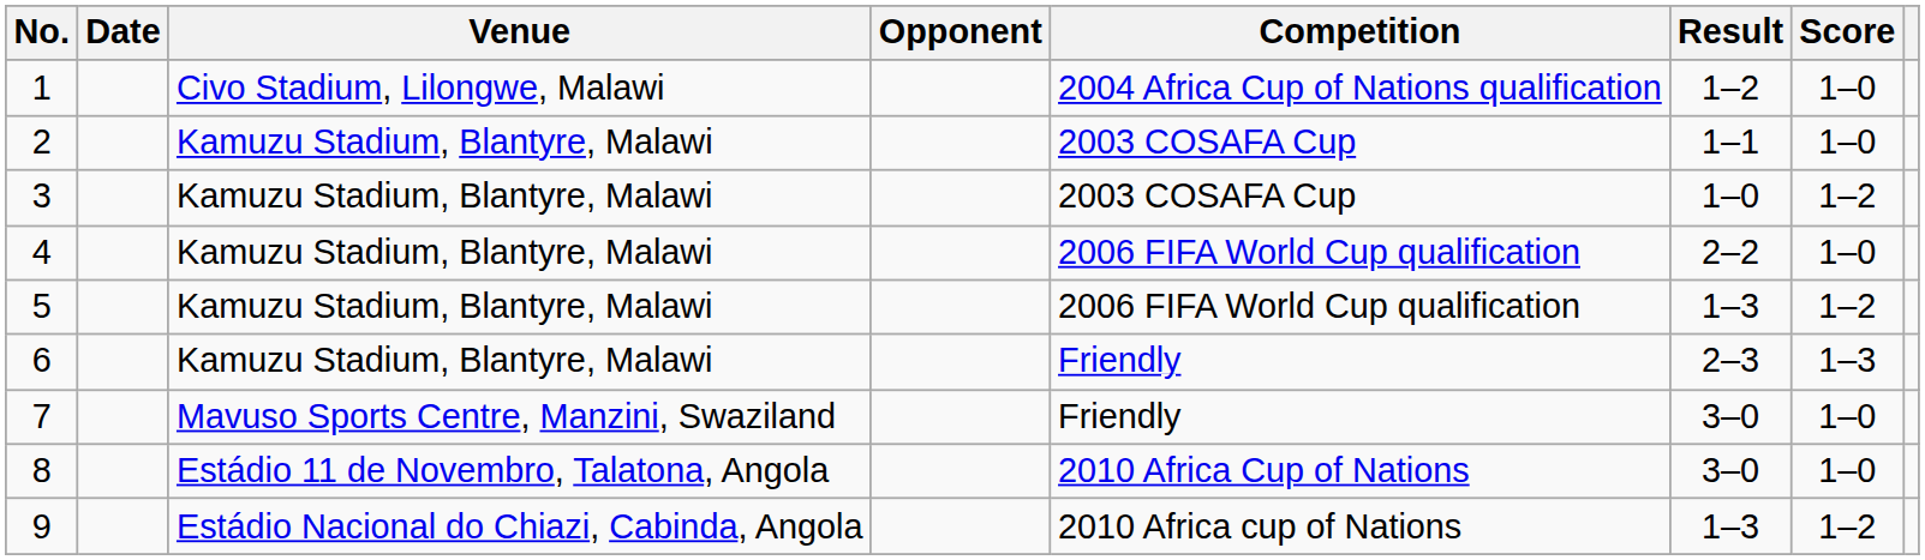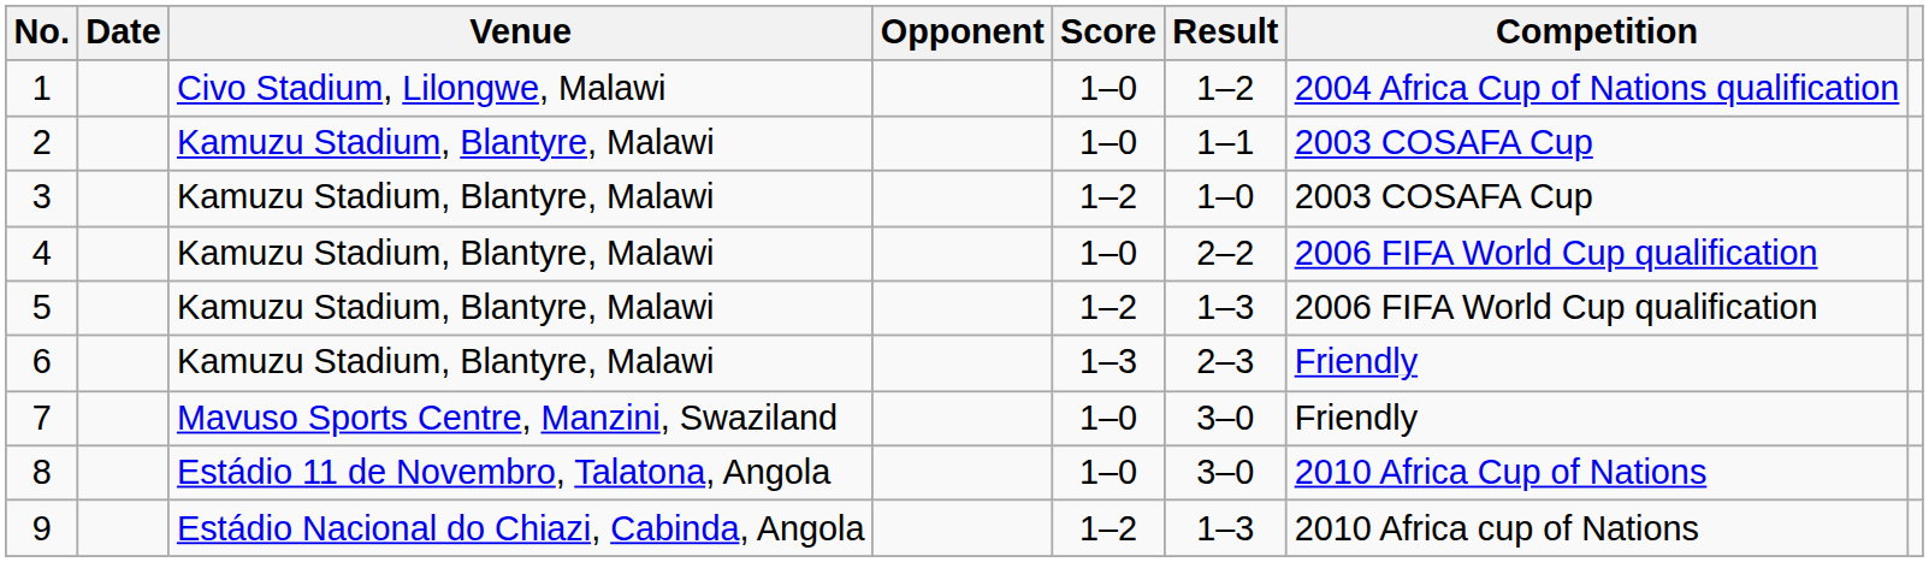 <table class="wikitable sortable">
 <tr>
 <th scope="col">No.</th>
 <th scope="col">Date</th>
 <th scope="col">Venue</th>
 <th scope="col">Opponent</th>
+<th scope="col">Score</th>
+<th scope="col">Result</th>
 <th scope="col">Competition</th>
-<th scope="col">Result</th>
-<th scope="col">Score</th>
 <th scope="col" class="unsortable"></th>
 </tr>
 <tr>
 <td style="text-align:center">1</td>
 <td></td>
 <td><a href='#'>Civo Stadium</a>, <a href='#'>Lilongwe</a>, Malawi</td>
 <td></td>
+<td style="text-align:center">1–0</td>
+<td style="text-align:center">1–2</td>
 <td><a href='#'>2004 Africa Cup of Nations qualification</a></td>
-<td style="text-align:center">1–2</td>
-<td style="text-align:center">1–0</td>
 <td></td>
 </tr>
 <tr>
 <td style="text-align:center">2</td>
 <td></td>
 <td><a href='#'>Kamuzu Stadium</a>, <a href='#'>Blantyre</a>, Malawi</td>
 <td></td>
+<td style="text-align:center">1–0</td>
+<td style="text-align:center">1–1</td>
 <td><a href='#'>2003 COSAFA Cup</a></td>
-<td style="text-align:center">1–1</td>
-<td style="text-align:center">1–0</td>
 <td></td>
 </tr>
 <tr>
 <td style="text-align:center">3</td>
 <td></td>
 <td>Kamuzu Stadium, Blantyre, Malawi</td>
 <td></td>
+<td style="text-align:center">1–2</td>
+<td style="text-align:center">1–0</td>
 <td>2003 COSAFA Cup</td>
-<td style="text-align:center">1–0</td>
-<td style="text-align:center">1–2</td>
 <td></td>
 </tr>
 <tr>
 <td style="text-align:center">4</td>
 <td></td>
 <td>Kamuzu Stadium, Blantyre, Malawi</td>
 <td></td>
+<td style="text-align:center">1–0</td>
+<td style="text-align:center">2–2</td>
 <td><a href='#'>2006 FIFA World Cup qualification</a></td>
-<td style="text-align:center">2–2</td>
-<td style="text-align:center">1–0</td>
 <td></td>
 </tr>
 <tr>
 <td style="text-align:center">5</td>
 <td></td>
 <td>Kamuzu Stadium, Blantyre, Malawi</td>
 <td></td>
+<td style="text-align:center">1–2</td>
+<td style="text-align:center">1–3</td>
 <td>2006 FIFA World Cup qualification</td>
-<td style="text-align:center">1–3</td>
-<td style="text-align:center">1–2</td>
 <td></td>
 </tr>
 <tr>
 <td style="text-align:center">6</td>
 <td></td>
 <td>Kamuzu Stadium, Blantyre, Malawi</td>
 <td></td>
+<td style="text-align:center">1–3</td>
+<td style="text-align:center">2–3</td>
 <td><a href='#'>Friendly</a></td>
-<td style="text-align:center">2–3</td>
-<td style="text-align:center">1–3</td>
 <td></td>
 </tr>
 <tr>
 <td style="text-align:center">7</td>
 <td></td>
 <td><a href='#'>Mavuso Sports Centre</a>, <a href='#'>Manzini</a>, Swaziland</td>
 <td></td>
+<td style="text-align:center">1–0</td>
+<td style="text-align:center">3–0</td>
 <td>Friendly</td>
-<td style="text-align:center">3–0</td>
-<td style="text-align:center">1–0</td>
 <td></td>
 </tr>
 <tr>
 <td style="text-align:center">8</td>
 <td></td>
 <td><a href='#'>Estádio 11 de Novembro</a>, <a href='#'>Talatona</a>, Angola</td>
 <td></td>
+<td style="text-align:center">1–0</td>
+<td style="text-align:center">3–0</td>
 <td><a href='#'>2010 Africa Cup of Nations</a></td>
-<td style="text-align:center">3–0</td>
-<td style="text-align:center">1–0</td>
 <td></td>
 </tr>
 <tr>
 <td style="text-align:center">9</td>
 <td></td>
 <td><a href='#'>Estádio Nacional do Chiazi</a>, <a href='#'>Cabinda</a>, Angola</td>
 <td></td>
+<td style="text-align:center">1–2</td>
+<td style="text-align:center">1–3</td>
 <td>2010 Africa cup of Nations</td>
-<td style="text-align:center">1–3</td>
-<td style="text-align:center">1–2</td>
 <td></td>
 </tr>
 </table>
